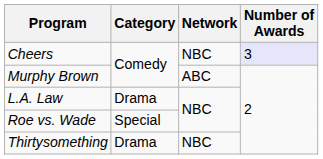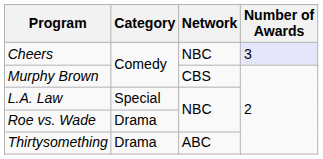 <table class="wikitable">
 <tr>
 <th>Program</th>
 <th>Category</th>
 <th>Network</th>
 <th>Number of<br>Awards</th>
 </tr>
 <tr>
 <td><em>Cheers</em></td>
 <td rowspan="2">Comedy</td>
 <td>NBC</td>
 <td style="background: lavender;">3</td>
 </tr>
 <tr>
 <td><em>Murphy Brown</em></td>
-<td>ABC</td>
+<td>CBS</td>
 <td rowspan="4">2</td>
 </tr>
 <tr>
 <td><em>L.A. Law</em></td>
-<td>Drama</td>
+<td>Special</td>
 <td rowspan="2">NBC</td>
 </tr>
 <tr>
 <td><em>Roe vs. Wade</em></td>
-<td>Special</td>
+<td>Drama</td>
 </tr>
 <tr>
 <td><em>Thirtysomething</em></td>
 <td>Drama</td>
-<td>NBC</td>
+<td>ABC</td>
 </tr>
 </table>
